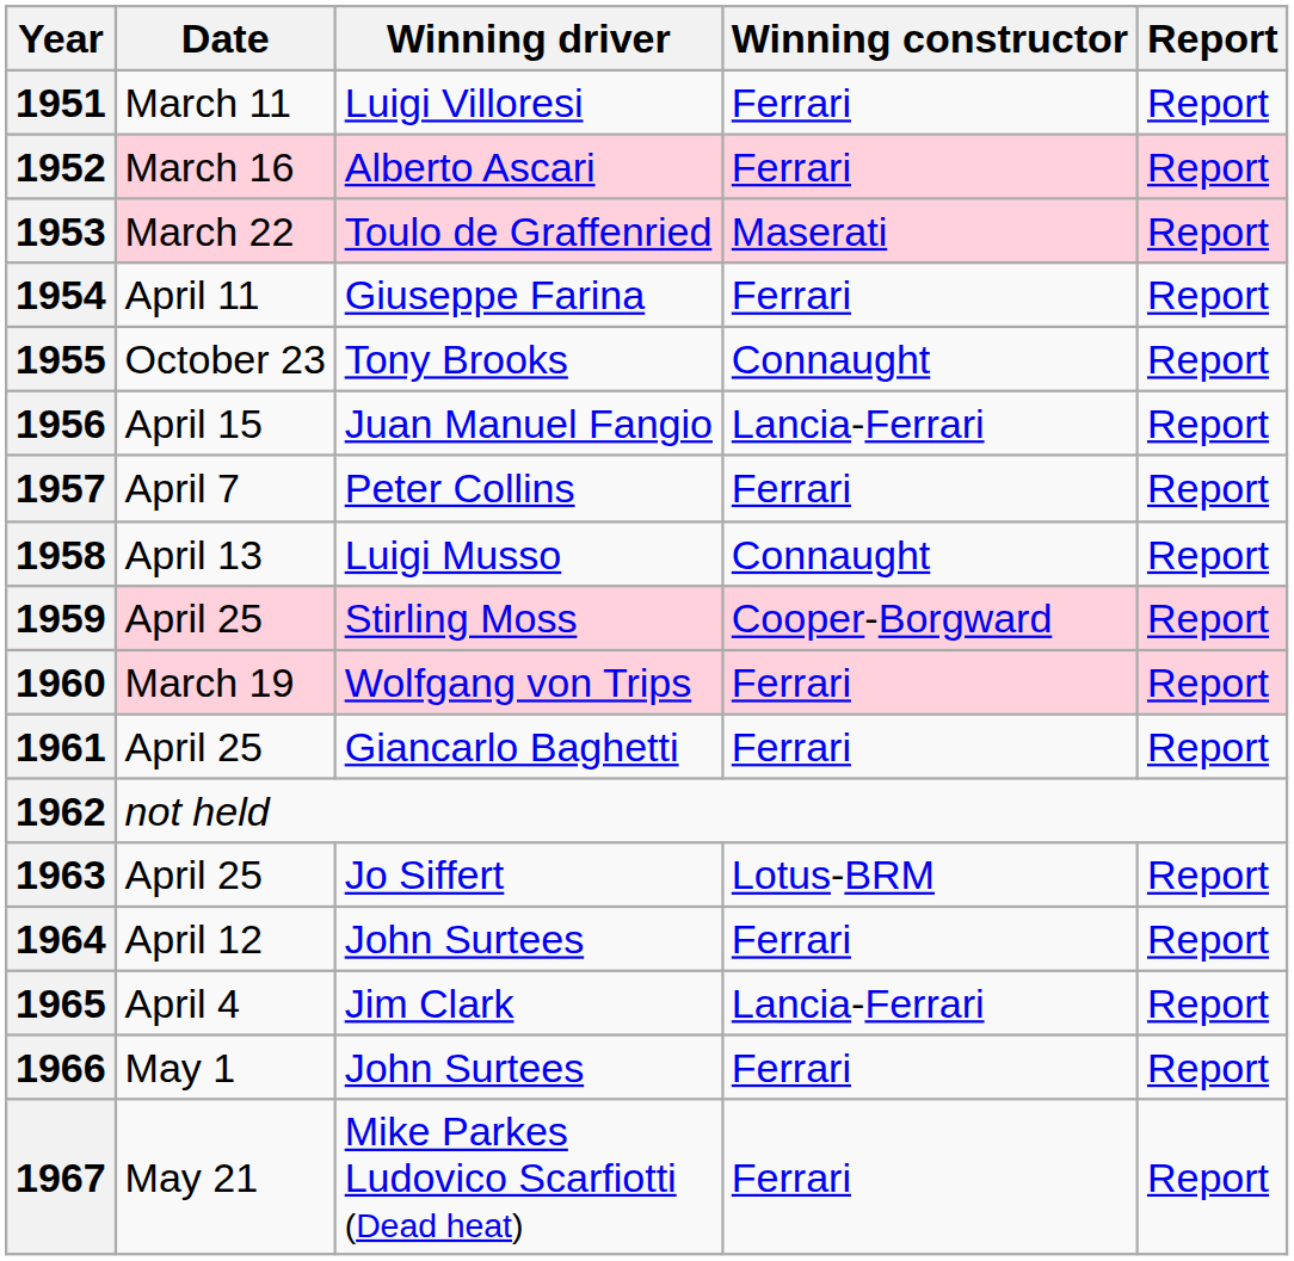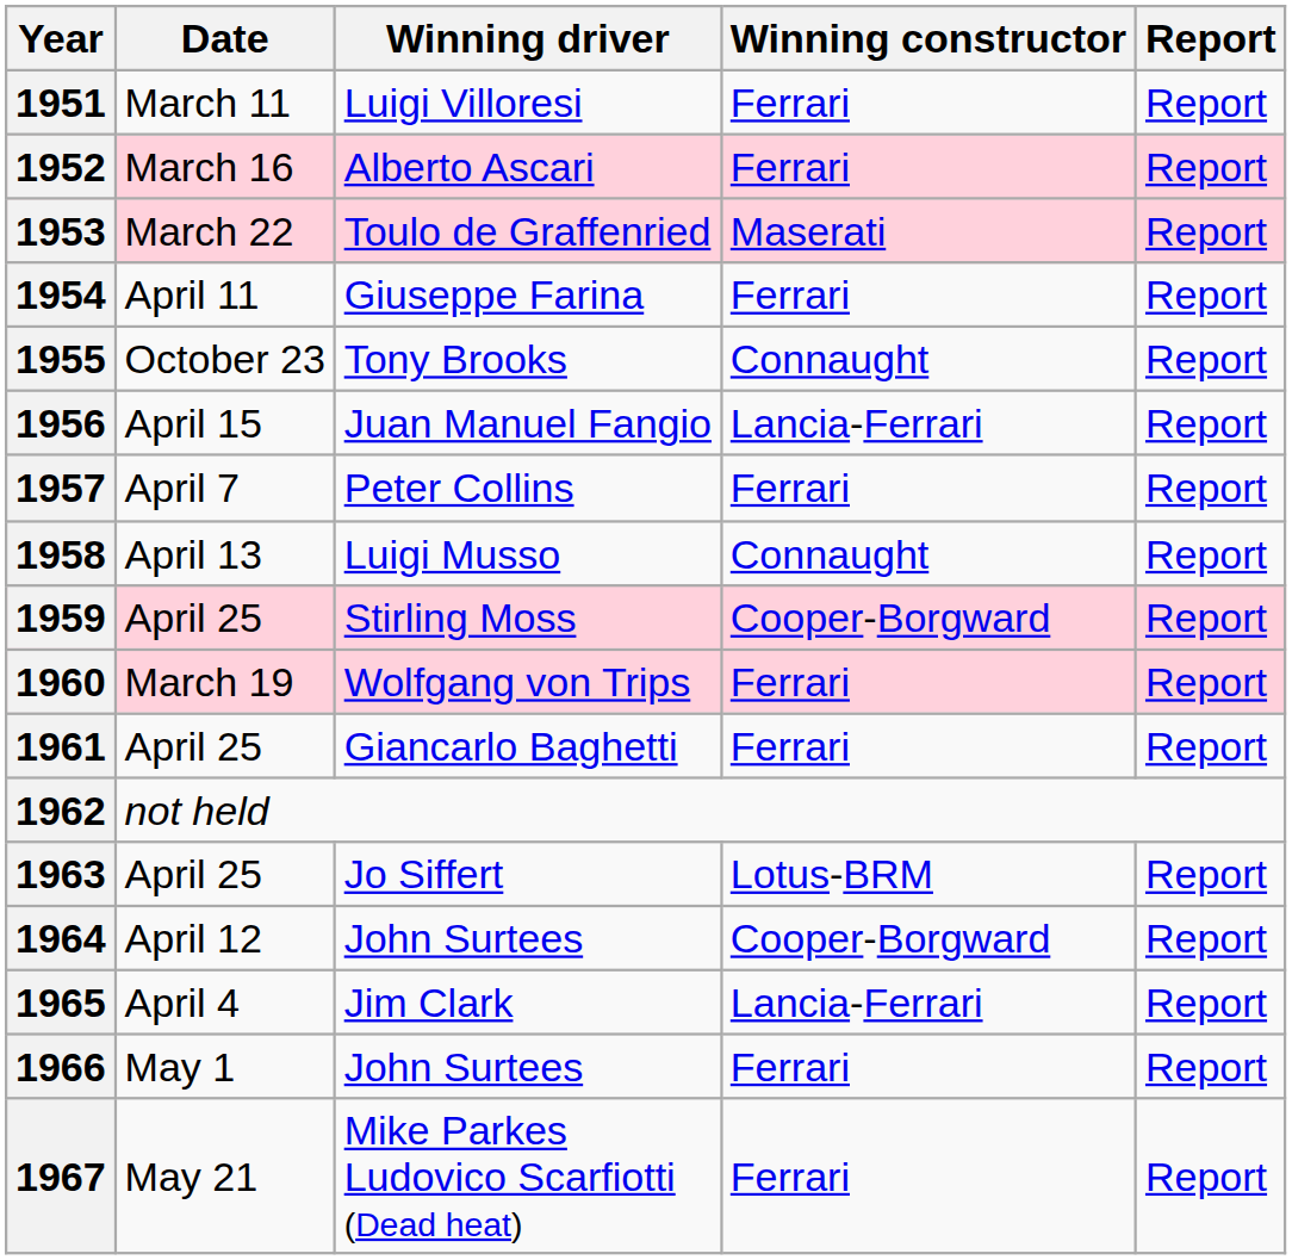 <table class="wikitable" style="font-size:95%">
 <tr>
 <th>Year</th>
 <th>Date</th>
 <th>Winning driver</th>
 <th>Winning constructor</th>
 <th>Report</th>
 </tr>
 <tr>
 <th>1951</th>
 <td>March 11</td>
 <td> <a href='#'>Luigi Villoresi</a></td>
 <td><a href='#'>Ferrari</a></td>
 <td><a href='#'>Report</a></td>
 </tr>
 <tr style="background:#FFD1DC;">
 <th>1952</th>
 <td>March 16</td>
 <td> <a href='#'>Alberto Ascari</a></td>
 <td><a href='#'>Ferrari</a></td>
 <td><a href='#'>Report</a></td>
 </tr>
 <tr style="background:#FFD1DC;">
 <th>1953</th>
 <td>March 22</td>
 <td> <a href='#'>Toulo de Graffenried</a></td>
 <td><a href='#'>Maserati</a></td>
 <td><a href='#'>Report</a></td>
 </tr>
 <tr>
 <th>1954</th>
 <td>April 11</td>
 <td> <a href='#'>Giuseppe Farina</a></td>
 <td><a href='#'>Ferrari</a></td>
 <td><a href='#'>Report</a></td>
 </tr>
 <tr>
 <th>1955</th>
 <td>October 23</td>
 <td> <a href='#'>Tony Brooks</a></td>
 <td><a href='#'>Connaught</a></td>
 <td><a href='#'>Report</a></td>
 </tr>
 <tr>
 <th>1956</th>
 <td>April 15</td>
 <td> <a href='#'>Juan Manuel Fangio</a></td>
 <td><a href='#'>Lancia</a>-<a href='#'>Ferrari</a></td>
 <td><a href='#'>Report</a></td>
 </tr>
 <tr>
 <th>1957</th>
 <td>April 7</td>
 <td> <a href='#'>Peter Collins</a></td>
 <td><a href='#'>Ferrari</a></td>
 <td><a href='#'>Report</a></td>
 </tr>
 <tr>
 <th>1958</th>
 <td>April 13</td>
 <td> <a href='#'>Luigi Musso</a></td>
 <td><a href='#'>Connaught</a></td>
 <td><a href='#'>Report</a></td>
 </tr>
 <tr style="background:#FFD1DC;">
 <th>1959</th>
 <td>April 25</td>
 <td> <a href='#'>Stirling Moss</a></td>
 <td><a href='#'>Cooper</a>-<a href='#'>Borgward</a></td>
 <td><a href='#'>Report</a></td>
 </tr>
 <tr style="background:#FFD1DC;">
 <th>1960</th>
 <td>March 19</td>
 <td> <a href='#'>Wolfgang von Trips</a></td>
 <td><a href='#'>Ferrari</a></td>
 <td><a href='#'>Report</a></td>
 </tr>
 <tr>
 <th>1961</th>
 <td>April 25</td>
 <td> <a href='#'>Giancarlo Baghetti</a></td>
 <td><a href='#'>Ferrari</a></td>
 <td><a href='#'>Report</a></td>
 </tr>
 <tr>
 <th>1962</th>
 <td colspan=4><em>not held</em></td>
 </tr>
 <tr>
 <th>1963</th>
 <td>April 25</td>
 <td> <a href='#'>Jo Siffert</a></td>
 <td><a href='#'>Lotus</a>-<a href='#'>BRM</a></td>
 <td><a href='#'>Report</a></td>
 </tr>
 <tr>
 <th>1964</th>
 <td>April 12</td>
 <td> <a href='#'>John Surtees</a></td>
-<td><a href='#'>Ferrari</a></td>
+<td><a href='#'>Cooper</a>-<a href='#'>Borgward</a></td>
 <td><a href='#'>Report</a></td>
 </tr>
 <tr>
 <th>1965</th>
 <td>April 4</td>
 <td> <a href='#'>Jim Clark</a></td>
 <td><a href='#'>Lancia</a>-<a href='#'>Ferrari</a></td>
 <td><a href='#'>Report</a></td>
 </tr>
 <tr>
 <th>1966</th>
 <td>May 1</td>
 <td> <a href='#'>John Surtees</a></td>
 <td><a href='#'>Ferrari</a></td>
 <td><a href='#'>Report</a></td>
 </tr>
 <tr>
 <th>1967</th>
 <td>May 21</td>
 <td> <a href='#'>Mike Parkes</a><br> <a href='#'>Ludovico Scarfiotti</a><br><small>(<a href='#'>Dead heat</a>)</small></td>
 <td><a href='#'>Ferrari</a></td>
 <td><a href='#'>Report</a></td>
 </tr>
 </table>
